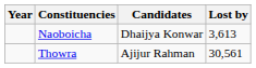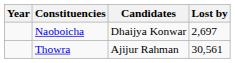 <table class="wikitable">
 <tr>
 <th>Year</th>
 <th>Constituencies</th>
 <th>Candidates</th>
 <th>Lost by</th>
 </tr>
 <tr>
 <td></td>
 <td><a href='#'>Naoboicha</a></td>
 <td>Dhaijya Konwar</td>
-<td>3,613</td>
+<td>2,697</td>
 </tr>
 <tr>
 <td></td>
 <td><a href='#'>Thowra</a></td>
 <td>Ajijur Rahman</td>
 <td>30,561</td>
 </tr>
 </table>
